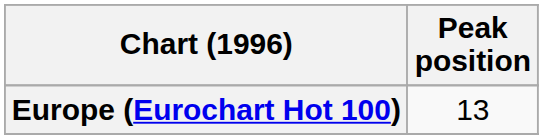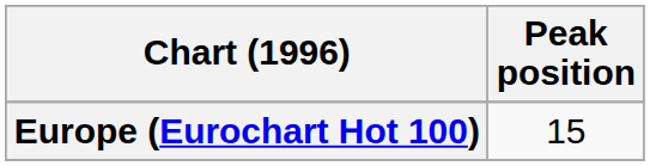 <table class="wikitable sortable plainrowheaders" style="text-align:center">
 <tr>
 <th>Chart (1996)</th>
 <th>Peak<br>position</th>
 </tr>
 <tr>
 </tr>
 <tr>
 <th scope="row">Europe (<a href='#'>Eurochart Hot 100</a>)</th>
-<td>13</td>
+<td>15</td>
 </tr>
 <tr>
 </tr>
 <tr>
 </tr>
 <tr>
 </tr>
 <tr>
 </tr>
 </table>
